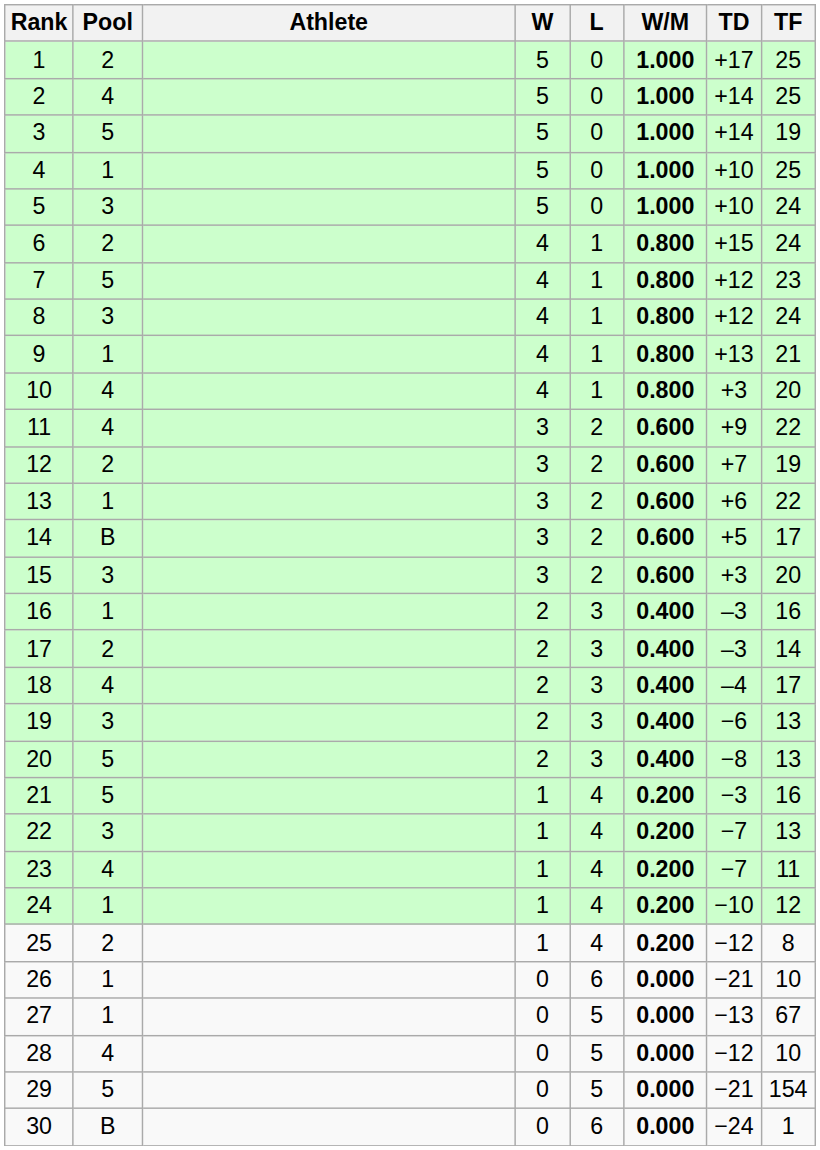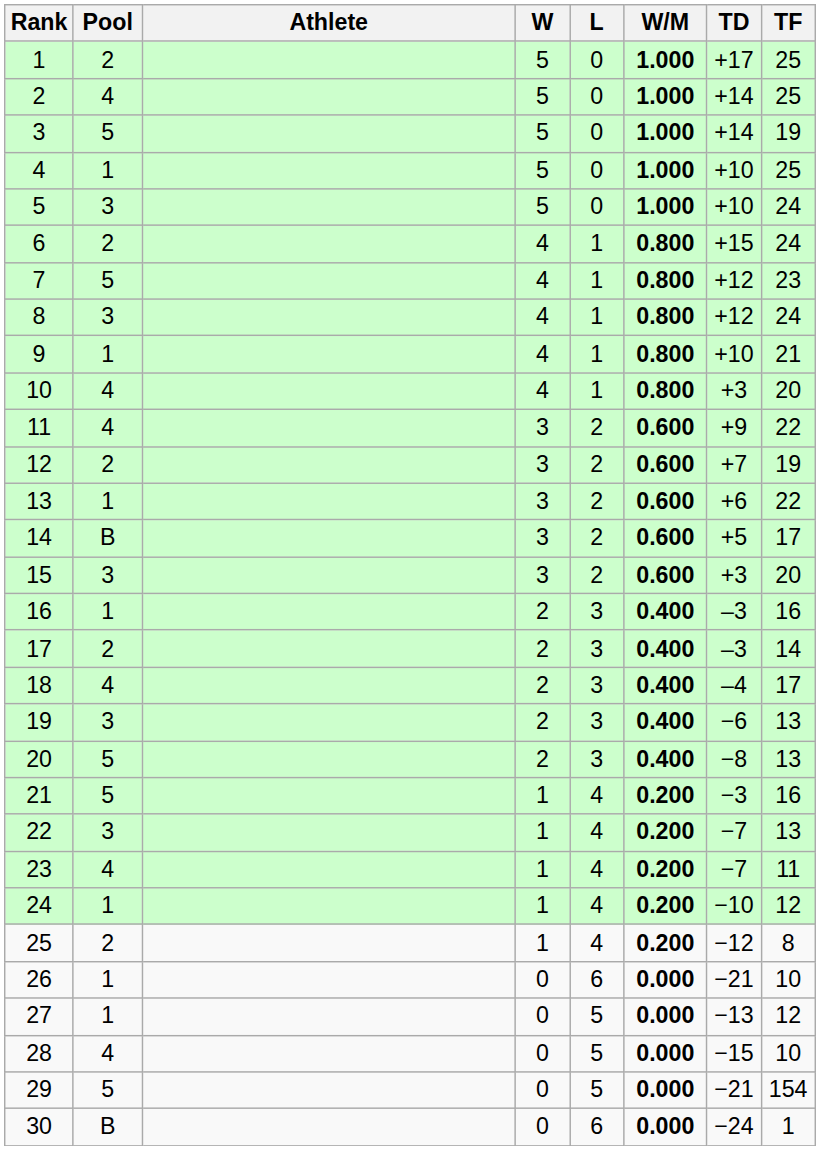 <table class=wikitable style="text-align:center">
 <tr>
 <th width=40>Rank</th>
 <th width=40>Pool</th>
 <th width=250>Athlete</th>
 <th width=30>W</th>
 <th width=30>L</th>
 <th width=50>W/M</th>
 <th width=30>TD</th>
 <th width=30>TF</th>
 </tr>
 <tr bgcolor="ccffcc">
 <td>1</td>
 <td>2</td>
 <td align=left></td>
 <td>5</td>
 <td>0</td>
 <td><strong>1.000</strong></td>
 <td>+17</td>
 <td>25</td>
 </tr>
 <tr bgcolor="ccffcc">
 <td>2</td>
 <td>4</td>
 <td align=left></td>
 <td>5</td>
 <td>0</td>
 <td><strong>1.000</strong></td>
 <td>+14</td>
 <td>25</td>
 </tr>
 <tr bgcolor="ccffcc">
 <td>3</td>
 <td>5</td>
 <td align=left></td>
 <td>5</td>
 <td>0</td>
 <td><strong>1.000</strong></td>
 <td>+14</td>
 <td>19</td>
 </tr>
 <tr bgcolor="ccffcc">
 <td>4</td>
 <td>1</td>
 <td align=left></td>
 <td>5</td>
 <td>0</td>
 <td><strong>1.000</strong></td>
 <td>+10</td>
 <td>25</td>
 </tr>
 <tr bgcolor="ccffcc">
 <td>5</td>
 <td>3</td>
 <td align=left></td>
 <td>5</td>
 <td>0</td>
 <td><strong>1.000</strong></td>
 <td>+10</td>
 <td>24</td>
 </tr>
 <tr bgcolor="ccffcc">
 <td>6</td>
 <td>2</td>
 <td align=left></td>
 <td>4</td>
 <td>1</td>
 <td><strong>0.800</strong></td>
 <td>+15</td>
 <td>24</td>
 </tr>
 <tr bgcolor="ccffcc">
 <td>7</td>
 <td>5</td>
 <td align=left></td>
 <td>4</td>
 <td>1</td>
 <td><strong>0.800</strong></td>
 <td>+12</td>
 <td>23</td>
 </tr>
 <tr bgcolor="ccffcc">
 <td>8</td>
 <td>3</td>
 <td align=left></td>
 <td>4</td>
 <td>1</td>
 <td><strong>0.800</strong></td>
 <td>+12</td>
 <td>24</td>
 </tr>
 <tr bgcolor="ccffcc">
 <td>9</td>
 <td>1</td>
 <td align=left></td>
 <td>4</td>
 <td>1</td>
 <td><strong>0.800</strong></td>
-<td>+13</td>
+<td>+10</td>
 <td>21</td>
 </tr>
 <tr bgcolor="ccffcc">
 <td>10</td>
 <td>4</td>
 <td align=left></td>
 <td>4</td>
 <td>1</td>
 <td><strong>0.800</strong></td>
 <td>+3</td>
 <td>20</td>
 </tr>
 <tr bgcolor="ccffcc">
 <td>11</td>
 <td>4</td>
 <td align=left></td>
 <td>3</td>
 <td>2</td>
 <td><strong>0.600</strong></td>
 <td>+9</td>
 <td>22</td>
 </tr>
 <tr bgcolor="ccffcc">
 <td>12</td>
 <td>2</td>
 <td align=left></td>
 <td>3</td>
 <td>2</td>
 <td><strong>0.600</strong></td>
 <td>+7</td>
 <td>19</td>
 </tr>
 <tr bgcolor="ccffcc">
 <td>13</td>
 <td>1</td>
 <td align=left></td>
 <td>3</td>
 <td>2</td>
 <td><strong>0.600</strong></td>
 <td>+6</td>
 <td>22</td>
 </tr>
 <tr bgcolor="ccffcc">
 <td>14</td>
 <td>B</td>
 <td align=left></td>
 <td>3</td>
 <td>2</td>
 <td><strong>0.600</strong></td>
 <td>+5</td>
 <td>17</td>
 </tr>
 <tr bgcolor="ccffcc">
 <td>15</td>
 <td>3</td>
 <td align=left></td>
 <td>3</td>
 <td>2</td>
 <td><strong>0.600</strong></td>
 <td>+3</td>
 <td>20</td>
 </tr>
 <tr bgcolor="ccffcc">
 <td>16</td>
 <td>1</td>
 <td align=left></td>
 <td>2</td>
 <td>3</td>
 <td><strong>0.400</strong></td>
 <td>–3</td>
 <td>16</td>
 </tr>
 <tr bgcolor="ccffcc">
 <td>17</td>
 <td>2</td>
 <td align=left></td>
 <td>2</td>
 <td>3</td>
 <td><strong>0.400</strong></td>
 <td>–3</td>
 <td>14</td>
 </tr>
 <tr bgcolor="ccffcc">
 <td>18</td>
 <td>4</td>
 <td align=left></td>
 <td>2</td>
 <td>3</td>
 <td><strong>0.400</strong></td>
 <td>–4</td>
 <td>17</td>
 </tr>
 <tr bgcolor="ccffcc">
 <td>19</td>
 <td>3</td>
 <td align=left></td>
 <td>2</td>
 <td>3</td>
 <td><strong>0.400</strong></td>
 <td>−6</td>
 <td>13</td>
 </tr>
 <tr bgcolor="ccffcc">
 <td>20</td>
 <td>5</td>
 <td align=left></td>
 <td>2</td>
 <td>3</td>
 <td><strong>0.400</strong></td>
 <td>−8</td>
 <td>13</td>
 </tr>
 <tr bgcolor="ccffcc">
 <td>21</td>
 <td>5</td>
 <td align=left></td>
 <td>1</td>
 <td>4</td>
 <td><strong>0.200</strong></td>
 <td>−3</td>
 <td>16</td>
 </tr>
 <tr bgcolor="ccffcc">
 <td>22</td>
 <td>3</td>
 <td align=left></td>
 <td>1</td>
 <td>4</td>
 <td><strong>0.200</strong></td>
 <td>−7</td>
 <td>13</td>
 </tr>
 <tr bgcolor="ccffcc">
 <td>23</td>
 <td>4</td>
 <td align=left></td>
 <td>1</td>
 <td>4</td>
 <td><strong>0.200</strong></td>
 <td>−7</td>
 <td>11</td>
 </tr>
 <tr bgcolor="ccffcc">
 <td>24</td>
 <td>1</td>
 <td align=left></td>
 <td>1</td>
 <td>4</td>
 <td><strong>0.200</strong></td>
 <td>−10</td>
 <td>12</td>
 </tr>
 <tr>
 <td>25</td>
 <td>2</td>
 <td align=left></td>
 <td>1</td>
 <td>4</td>
 <td><strong>0.200</strong></td>
 <td>−12</td>
 <td>8</td>
 </tr>
 <tr>
 <td>26</td>
 <td>1</td>
 <td align=left></td>
 <td>0</td>
 <td>6</td>
 <td><strong>0.000</strong></td>
 <td>−21</td>
 <td>10</td>
 </tr>
 <tr>
 <td>27</td>
 <td>1</td>
 <td align=left></td>
 <td>0</td>
 <td>5</td>
 <td><strong>0.000</strong></td>
 <td>−13</td>
-<td>67</td>
+<td>12</td>
 </tr>
 <tr>
 <td>28</td>
 <td>4</td>
 <td align=left></td>
 <td>0</td>
 <td>5</td>
 <td><strong>0.000</strong></td>
-<td>−12</td>
+<td>−15</td>
 <td>10</td>
 </tr>
 <tr>
 <td>29</td>
 <td>5</td>
 <td align=left></td>
 <td>0</td>
 <td>5</td>
 <td><strong>0.000</strong></td>
 <td>−21</td>
 <td>154</td>
 </tr>
 <tr>
 <td>30</td>
 <td>B</td>
 <td align=left></td>
 <td>0</td>
 <td>6</td>
 <td><strong>0.000</strong></td>
 <td>−24</td>
 <td>1</td>
 </tr>
 </table>
